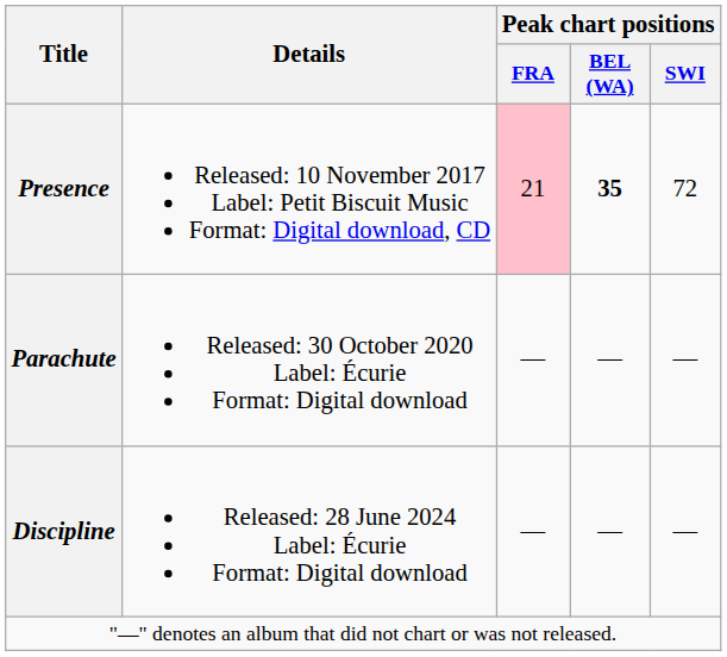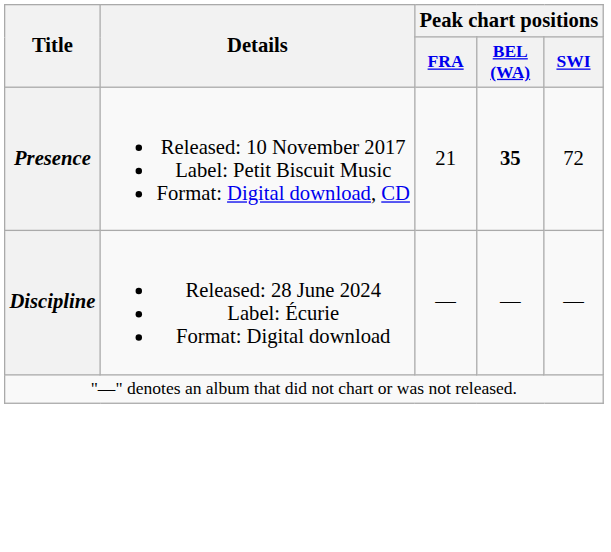 <table class="wikitable plainrowheaders" style="text-align:center">
 <tr>
 <th scope="col" rowspan="2">Title</th>
 <th scope="col" rowspan="2">Details</th>
 <th scope="col" colspan="3">Peak chart positions</th>
 </tr>
 <tr>
 <th scope="col" style="font-size:85%;"><a href='#'>FRA</a><br></th>
 <th scope="col" style="font-size:85%;"><a href='#'>BEL<br>(WA)</a><br></th>
 <th scope="col" style="font-size:85%;"><a href='#'>SWI</a><br></th>
 </tr>
 <tr>
 <th scope="row"><em>Presence</em></th>
 <td><br><ul><li>Released: 10 November 2017</li><li>Label: Petit Biscuit Music</li><li>Format: <a href='#'>Digital download</a>, <a href='#'>CD</a></li></ul></td>
-<td style="background: pink;">21<br></td>
+<td>21<br></td>
 <td><strong>35</strong></td>
 <td>72</td>
-</tr>
-<tr>
-<th scope="row"><em>Parachute</em></th>
-<td><br><ul><li>Released: 30 October 2020</li><li>Label: Écurie</li><li>Format: Digital download</li></ul></td>
-<td>—</td>
-<td>—</td>
-<td>—</td>
 </tr>
 <tr>
 <th scope="row"><em>Discipline</em></th>
 <td><br><ul><li>Released: 28 June 2024</li><li>Label: Écurie</li><li>Format: Digital download</li></ul></td>
 <td>—</td>
 <td>—</td>
 <td>—</td>
 </tr>
 <tr>
 <td colspan="5" style="font-size:85%">"—" denotes an album that did not chart or was not released.</td>
 </tr>
 </table>
